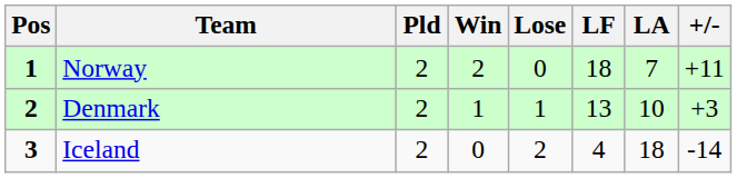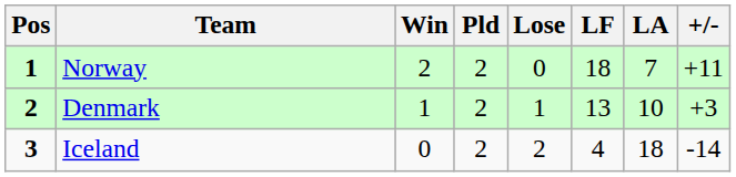 <table class="wikitable" style="font-size: 100%">
 <tr>
 <th width=20>Pos</th>
 <th width=200>Team</th>
+<th width=25>Win</th>
 <th width=25>Pld</th>
-<th width=25>Win</th>
 <th width=25>Lose</th>
 <th width=25>LF</th>
 <th width=25>LA</th>
 <th width=25>+/-</th>
 </tr>
 <tr align=center style="background: #ccffcc;">
 <td><strong>1</strong></td>
 <td align="left"> <a href='#'>Norway</a></td>
 <td>2</td>
 <td>2</td>
 <td>0</td>
 <td>18</td>
 <td>7</td>
 <td>+11</td>
 </tr>
 <tr align=center style="background: #ccffcc;">
 <td><strong>2</strong></td>
 <td align="left"> <a href='#'>Denmark</a></td>
+<td>1</td>
 <td>2</td>
-<td>1</td>
 <td>1</td>
 <td>13</td>
 <td>10</td>
 <td>+3</td>
 </tr>
 <tr align=center>
 <td><strong>3</strong></td>
 <td align="left"> <a href='#'>Iceland</a></td>
+<td>0</td>
 <td>2</td>
-<td>0</td>
 <td>2</td>
 <td>4</td>
 <td>18</td>
 <td>-14</td>
 </tr>
 </table>
